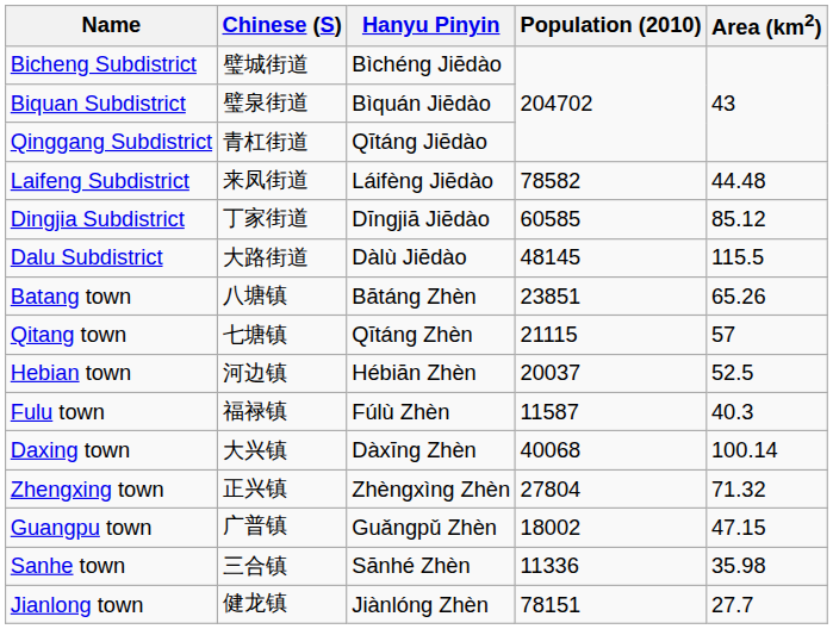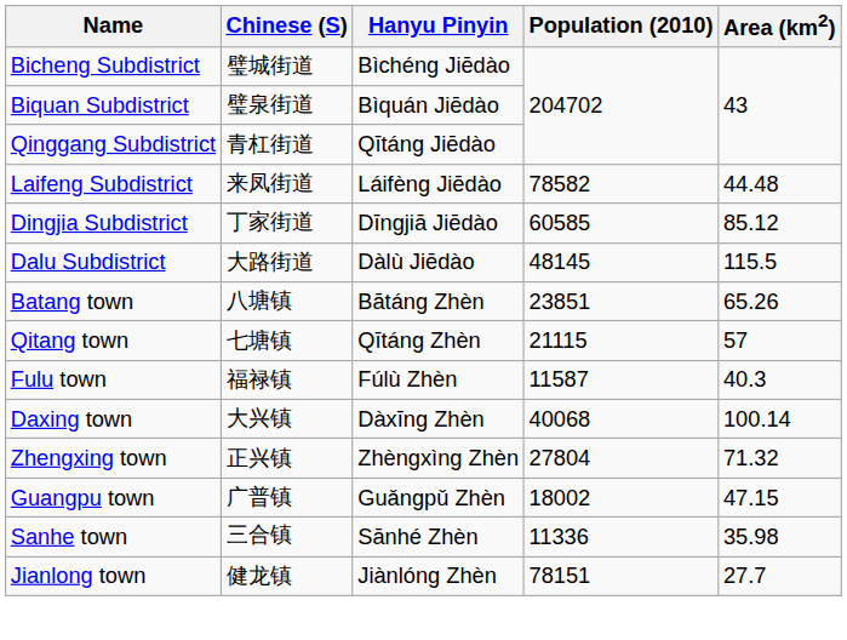 <table class="wikitable">
 <tr>
 <th>Name</th>
 <th><a href='#'>Chinese</a> (<a href='#'>S</a>)</th>
 <th><a href='#'>Hanyu Pinyin</a></th>
 <th>Population (2010)</th>
 <th>Area (km<sup>2</sup>)</th>
 </tr>
 <tr>
 <td><a href='#'>Bicheng Subdistrict</a></td>
 <td>璧城街道</td>
 <td>Bìchéng Jiēdào</td>
 <td rowspan="3">204702</td>
 <td rowspan="3">43</td>
 </tr>
 <tr>
 <td><a href='#'>Biquan Subdistrict</a></td>
 <td>璧泉街道</td>
 <td>Bìquán Jiēdào</td>
 </tr>
 <tr>
 <td><a href='#'>Qinggang Subdistrict</a></td>
 <td>青杠街道</td>
 <td>Qītáng Jiēdào</td>
 </tr>
 <tr>
 <td><a href='#'>Laifeng Subdistrict</a></td>
 <td>来凤街道</td>
 <td>Láifèng Jiēdào</td>
 <td>78582</td>
 <td>44.48</td>
 </tr>
 <tr>
 <td><a href='#'>Dingjia Subdistrict</a></td>
 <td>丁家街道</td>
 <td>Dīngjiā Jiēdào</td>
 <td>60585</td>
 <td>85.12</td>
 </tr>
 <tr>
 <td><a href='#'>Dalu Subdistrict</a></td>
 <td>大路街道</td>
 <td>Dàlù Jiēdào</td>
 <td>48145</td>
 <td>115.5</td>
 </tr>
 <tr>
 <td><a href='#'>Batang</a> town</td>
 <td>八塘镇</td>
 <td>Bātáng Zhèn</td>
 <td>23851</td>
 <td>65.26</td>
 </tr>
 <tr>
 <td><a href='#'>Qitang</a> town</td>
 <td>七塘镇</td>
 <td>Qītáng Zhèn</td>
 <td>21115</td>
 <td>57</td>
 </tr>
 <tr>
-<td><a href='#'>Hebian</a> town</td>
-<td>河边镇</td>
-<td>Hébiān Zhèn</td>
-<td>20037</td>
-<td>52.5</td>
-</tr>
-<tr>
 <td><a href='#'>Fulu</a> town</td>
 <td>福禄镇</td>
 <td>Fúlù Zhèn</td>
 <td>11587</td>
 <td>40.3</td>
 </tr>
 <tr>
 <td><a href='#'>Daxing</a> town</td>
 <td>大兴镇</td>
 <td>Dàxīng Zhèn</td>
 <td>40068</td>
 <td>100.14</td>
 </tr>
 <tr>
 <td><a href='#'>Zhengxing</a> town</td>
 <td>正兴镇</td>
 <td>Zhèngxìng Zhèn</td>
 <td>27804</td>
 <td>71.32</td>
 </tr>
 <tr>
 <td><a href='#'>Guangpu</a> town</td>
 <td>广普镇</td>
 <td>Guǎngpǔ Zhèn</td>
 <td>18002</td>
 <td>47.15</td>
 </tr>
 <tr>
 <td><a href='#'>Sanhe</a> town</td>
 <td>三合镇</td>
 <td>Sānhé Zhèn</td>
 <td>11336</td>
 <td>35.98</td>
 </tr>
 <tr>
 <td><a href='#'>Jianlong</a> town</td>
 <td>健龙镇</td>
 <td>Jiànlóng Zhèn</td>
 <td>78151</td>
 <td>27.7</td>
 </tr>
 </table>
